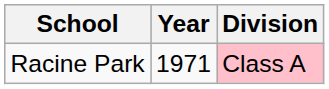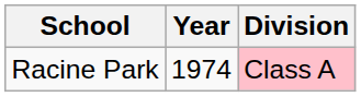 <table class="wikitable">
 <tr>
 <th>School</th>
 <th>Year</th>
 <th>Division</th>
 </tr>
 <tr>
 <td>Racine Park</td>
-<td>1971</td>
+<td>1974</td>
 <td style="background: pink;">Class A</td>
 </tr>
 </table>
